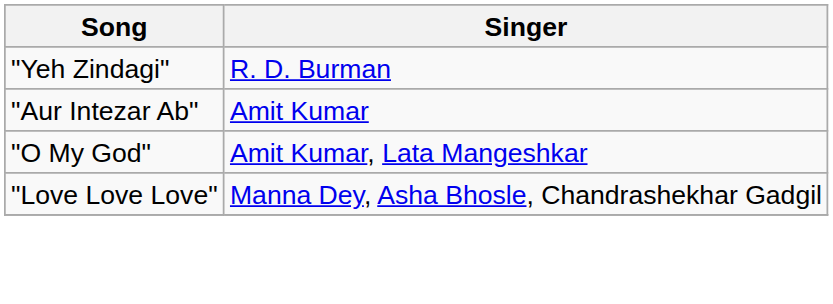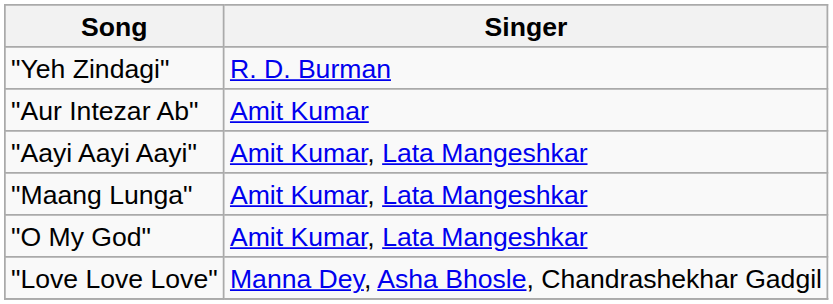 <table class="wikitable" style="font-size:95%;">
 <tr>
 <th>Song</th>
 <th>Singer</th>
 </tr>
 <tr>
 <td>"Yeh Zindagi"</td>
 <td><a href='#'>R. D. Burman</a></td>
 </tr>
 <tr>
 <td>"Aur Intezar Ab"</td>
 <td><a href='#'>Amit Kumar</a></td>
 </tr>
 <tr>
+<td>"Aayi Aayi Aayi"</td>
+<td><a href='#'>Amit Kumar</a>, <a href='#'>Lata Mangeshkar</a></td>
+</tr>
+<tr>
+<td>"Maang Lunga"</td>
+<td><a href='#'>Amit Kumar</a>, <a href='#'>Lata Mangeshkar</a></td>
+</tr>
+<tr>
 <td>"O My God"</td>
 <td><a href='#'>Amit Kumar</a>, <a href='#'>Lata Mangeshkar</a></td>
 </tr>
 <tr>
 <td>"Love Love Love"</td>
 <td><a href='#'>Manna Dey</a>, <a href='#'>Asha Bhosle</a>, Chandrashekhar Gadgil</td>
 </tr>
 <tr>
 </tr>
 </table>
